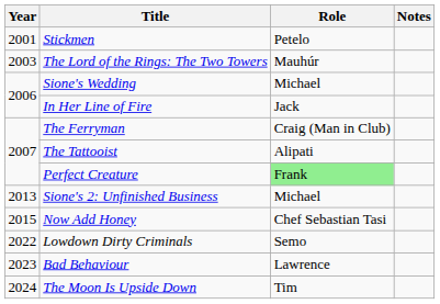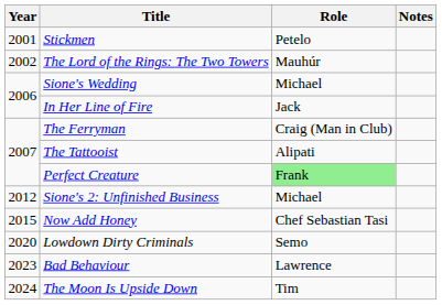 <table class="wikitable sortable">
 <tr>
 <th>Year</th>
 <th>Title</th>
 <th>Role</th>
 <th class="unsortable">Notes</th>
 </tr>
 <tr>
 <td>2001</td>
 <td><em><a href='#'>Stickmen</a></em></td>
 <td>Petelo</td>
 <td></td>
 </tr>
 <tr>
-<td>2003</td>
+<td>2002</td>
 <td><em><a href='#'>The Lord of the Rings: The Two Towers</a></em></td>
 <td>Mauhúr</td>
 <td></td>
 </tr>
 <tr>
 <td rowspan="2">2006</td>
 <td><em><a href='#'>Sione's Wedding</a></em></td>
 <td>Michael</td>
 <td></td>
 </tr>
 <tr>
 <td><em><a href='#'>In Her Line of Fire</a></em></td>
 <td>Jack</td>
 <td></td>
 </tr>
 <tr>
 <td rowspan="3">2007</td>
 <td><em><a href='#'>The Ferryman</a></em></td>
 <td>Craig (Man in Club)</td>
 <td></td>
 </tr>
 <tr>
 <td><em><a href='#'>The Tattooist</a></em></td>
 <td>Alipati</td>
 <td></td>
 </tr>
 <tr>
 <td><em><a href='#'>Perfect Creature</a></em></td>
 <td style="background: lightgreen;">Frank</td>
 <td></td>
 </tr>
 <tr>
-<td>2013</td>
+<td>2012</td>
 <td><em><a href='#'>Sione's 2: Unfinished Business</a></em></td>
 <td>Michael</td>
 <td></td>
 </tr>
 <tr>
 <td>2015</td>
 <td><em><a href='#'>Now Add Honey</a></em></td>
 <td>Chef Sebastian Tasi</td>
 <td></td>
 </tr>
 <tr>
-<td>2022</td>
+<td>2020</td>
 <td><em>Lowdown Dirty Criminals</em></td>
 <td>Semo</td>
 <td></td>
 </tr>
 <tr>
 <td>2023</td>
 <td><em><a href='#'>Bad Behaviour</a></em></td>
 <td>Lawrence</td>
 <td></td>
 </tr>
 <tr>
 <td>2024</td>
 <td><em><a href='#'>The Moon Is Upside Down</a></em></td>
 <td>Tim</td>
 <td></td>
 </tr>
 </table>
